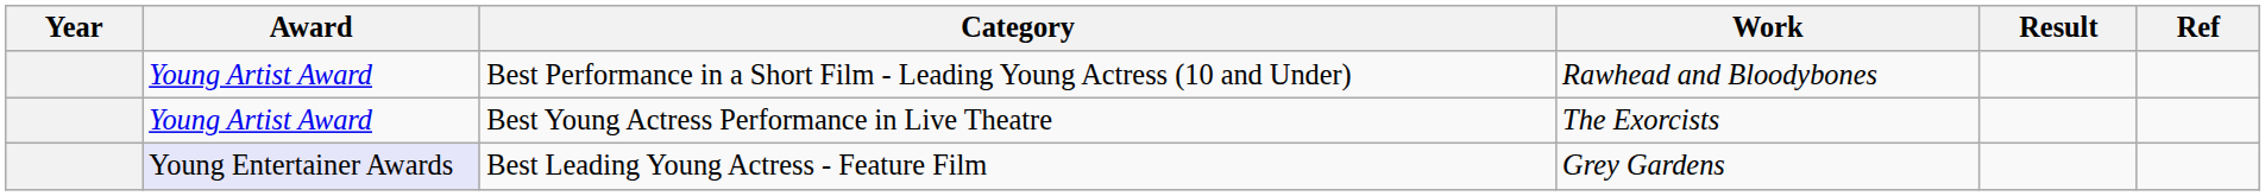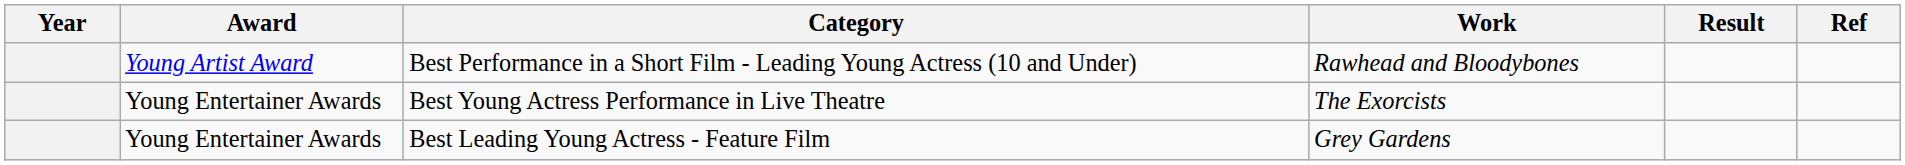 <table class="wikitable sortable plainrowheaders">
 <tr>
 <th scope="col" style="width:0.5%;">Year</th>
 <th scope="col" style="width:1.5%;">Award</th>
 <th scope="col" style="width:7%;">Category</th>
 <th scope="col" style="width:2%;">Work</th>
 <th scope="col" style="width:0.5%;">Result</th>
 <th scope="col" style="width:0.5%;">Ref</th>
 </tr>
 <tr>
 <th scope="row"></th>
 <td><em><a href='#'>Young Artist Award</a></em></td>
 <td>Best Performance in a Short Film - Leading Young Actress (10 and Under)</td>
 <td><em>Rawhead and Bloodybones</em></td>
 <td></td>
 <td></td>
 </tr>
 <tr>
 <th scope="row"></th>
-<td><em><a href='#'>Young Artist Award</a></em></td>
+<td>Young Entertainer Awards</td>
 <td>Best Young Actress Performance in Live Theatre</td>
 <td><em>The Exorcists</em></td>
 <td></td>
 <td></td>
 </tr>
 <tr>
 <th scope="row"></th>
-<td style="background: lavender;">Young Entertainer Awards</td>
+<td>Young Entertainer Awards</td>
 <td>Best Leading Young Actress - Feature Film</td>
 <td><em>Grey Gardens</em></td>
 <td></td>
 <td></td>
 </tr>
 </table>
